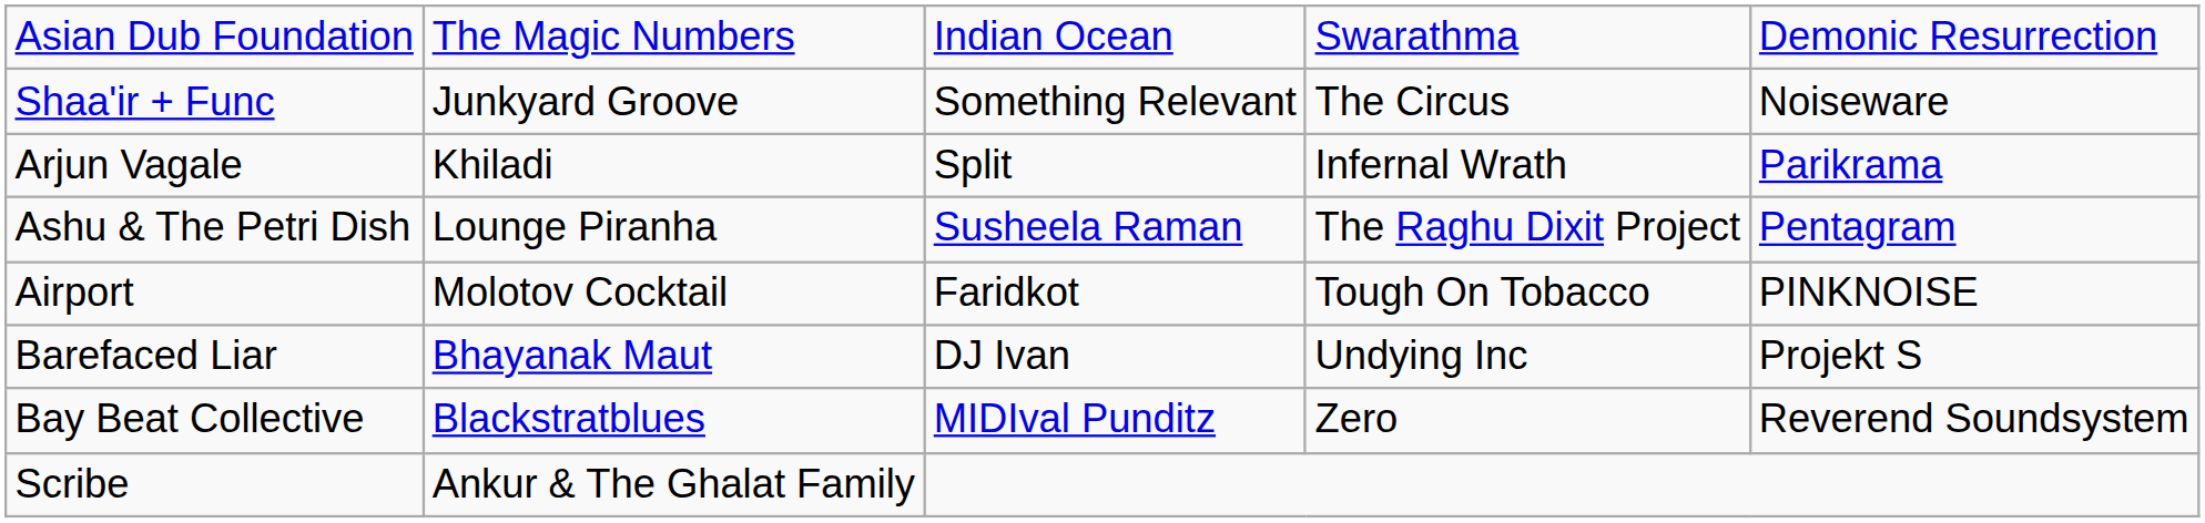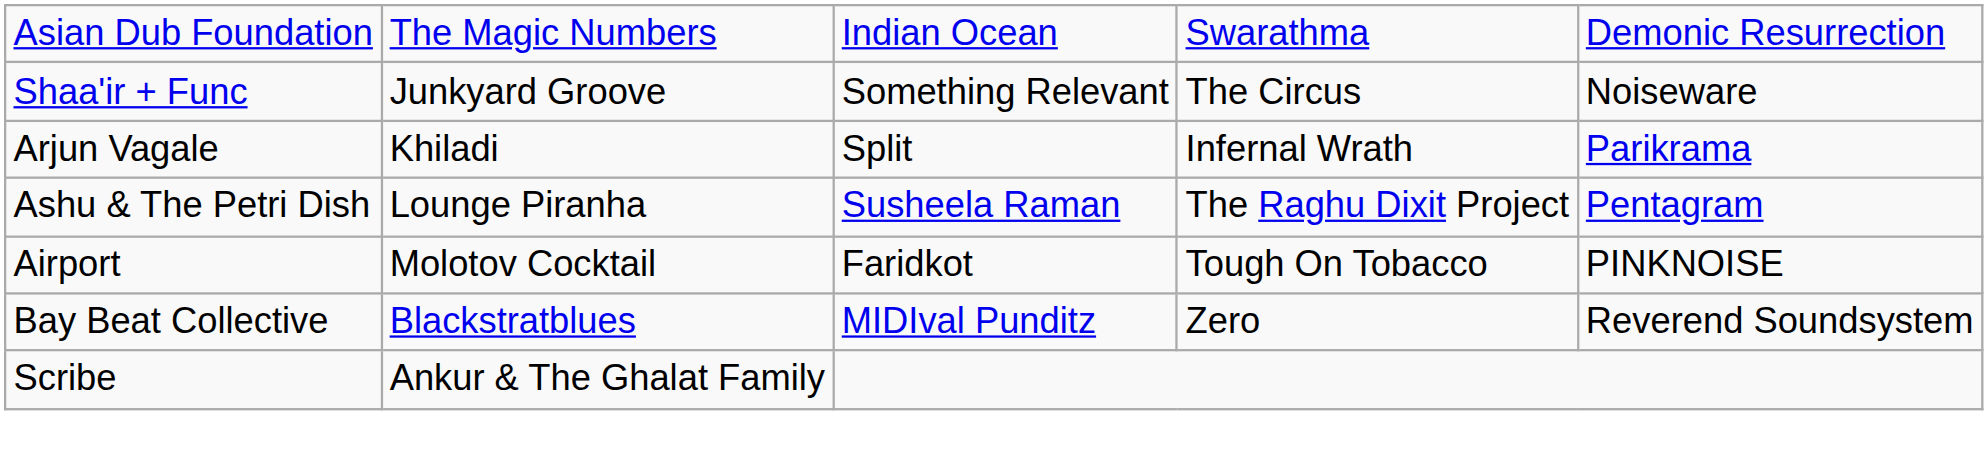 <table class="wikitable mw-collapsible mw-collapsed">
 <tr>
 <td><a href='#'>Asian Dub Foundation</a></td>
 <td><a href='#'>The Magic Numbers</a></td>
 <td><a href='#'>Indian Ocean</a></td>
 <td><a href='#'>Swarathma</a></td>
 <td><a href='#'>Demonic Resurrection</a></td>
 </tr>
 <tr>
 <td><a href='#'>Shaa'ir + Func</a></td>
 <td>Junkyard Groove</td>
 <td>Something Relevant</td>
 <td>The Circus</td>
 <td>Noiseware</td>
 </tr>
 <tr>
 <td>Arjun Vagale</td>
 <td>Khiladi</td>
 <td>Split</td>
 <td>Infernal Wrath</td>
 <td><a href='#'>Parikrama</a></td>
 </tr>
 <tr>
 <td>Ashu & The Petri Dish</td>
 <td>Lounge Piranha</td>
 <td><a href='#'>Susheela Raman</a></td>
 <td>The <a href='#'>Raghu Dixit</a> Project</td>
 <td><a href='#'>Pentagram</a></td>
 </tr>
 <tr>
 <td>Airport</td>
 <td>Molotov Cocktail</td>
 <td>Faridkot</td>
 <td>Tough On Tobacco</td>
 <td>PINKNOISE</td>
 </tr>
 <tr>
-<td>Barefaced Liar</td>
-<td><a href='#'>Bhayanak Maut</a></td>
-<td>DJ Ivan</td>
-<td>Undying Inc</td>
-<td>Projekt S</td>
-</tr>
-<tr>
 <td>Bay Beat Collective</td>
 <td><a href='#'>Blackstratblues</a></td>
 <td><a href='#'>MIDIval Punditz</a></td>
 <td>Zero</td>
 <td>Reverend Soundsystem</td>
 </tr>
 <tr>
 <td>Scribe</td>
 <td>Ankur & The Ghalat Family</td>
 <td colspan="3"></td>
 </tr>
 </table>
